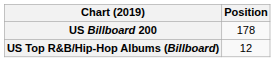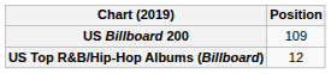 <table class="wikitable sortable plainrowheaders" style="text-align:center">
 <tr>
 <th scope="col">Chart (2019)</th>
 <th scope="col">Position</th>
 </tr>
 <tr>
 <th scope="row">US <em>Billboard</em> 200</th>
-<td>178</td>
+<td>109</td>
 </tr>
 <tr>
 <th scope="row">US Top R&B/Hip-Hop Albums (<em>Billboard</em>)</th>
 <td>12</td>
 </tr>
 </table>
